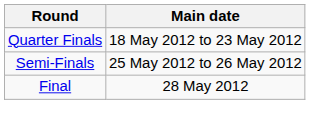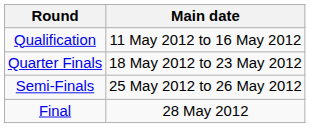 <table class="wikitable" style="text-align:center">
 <tr>
 <th>Round</th>
 <th>Main date</th>
+</tr>
+<tr>
+<td><a href='#'>Qualification</a></td>
+<td>11 May 2012 to 16 May 2012</td>
 </tr>
 <tr>
 <td><a href='#'>Quarter Finals</a></td>
 <td>18 May 2012 to 23 May 2012</td>
 </tr>
 <tr>
 <td><a href='#'>Semi-Finals</a></td>
 <td>25 May 2012 to 26 May 2012</td>
 </tr>
 <tr>
 <td><a href='#'>Final</a></td>
 <td>28 May 2012</td>
 </tr>
 </table>
